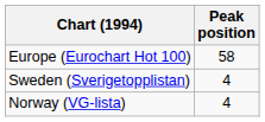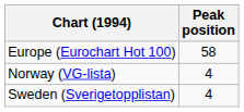 <table class="wikitable">
 <tr>
 <th>Chart (1994)</th>
 <th>Peak<br>position</th>
 </tr>
 <tr>
 <td>Europe (<a href='#'>Eurochart Hot 100</a>)</td>
 <td align="center">58</td>
 </tr>
 <tr>
+<td>Norway (<a href='#'>VG-lista</a>)</td>
+<td align="center">4</td>
+</tr>
+<tr>
 <td>Sweden (<a href='#'>Sverigetopplistan</a>)</td>
 <td align="center">4</td>
 </tr>
-<tr>
-<td>Norway (<a href='#'>VG-lista</a>)</td>
-<td align="center">4</td>
-</tr>
 </table>
